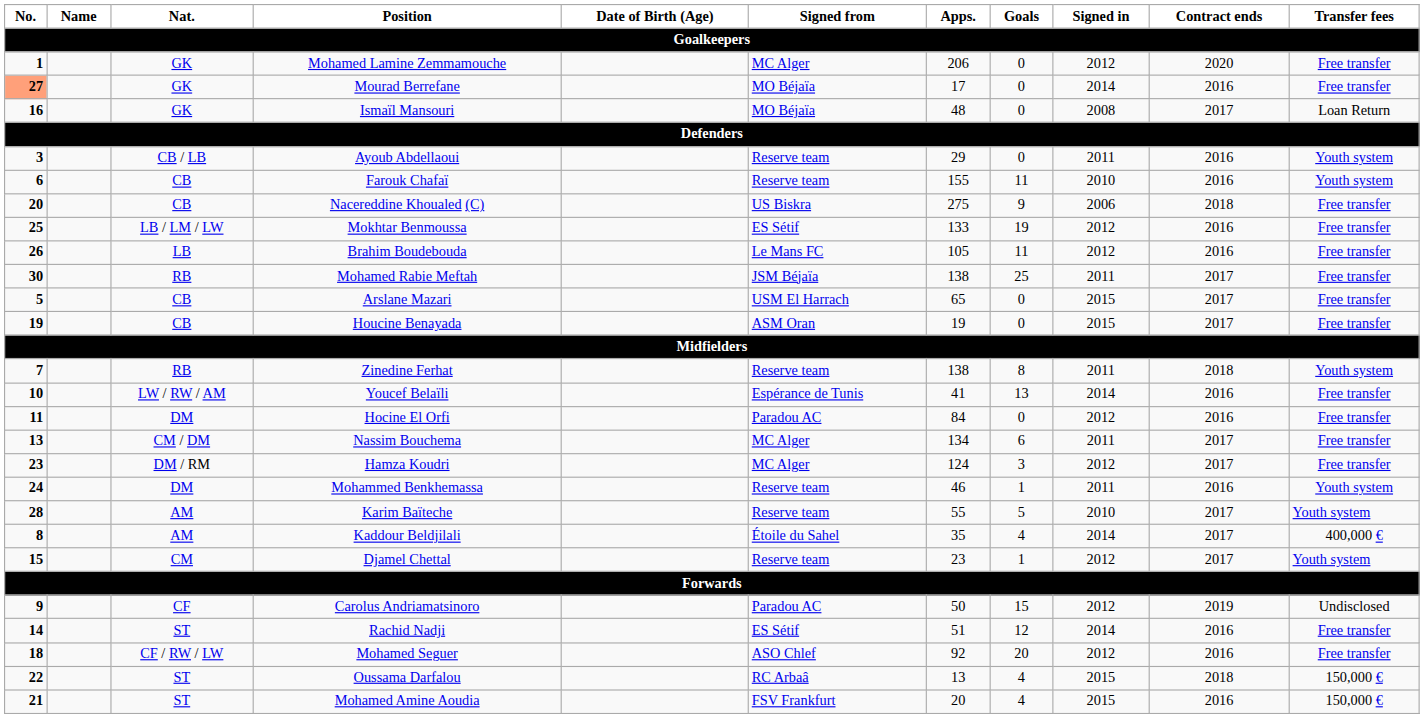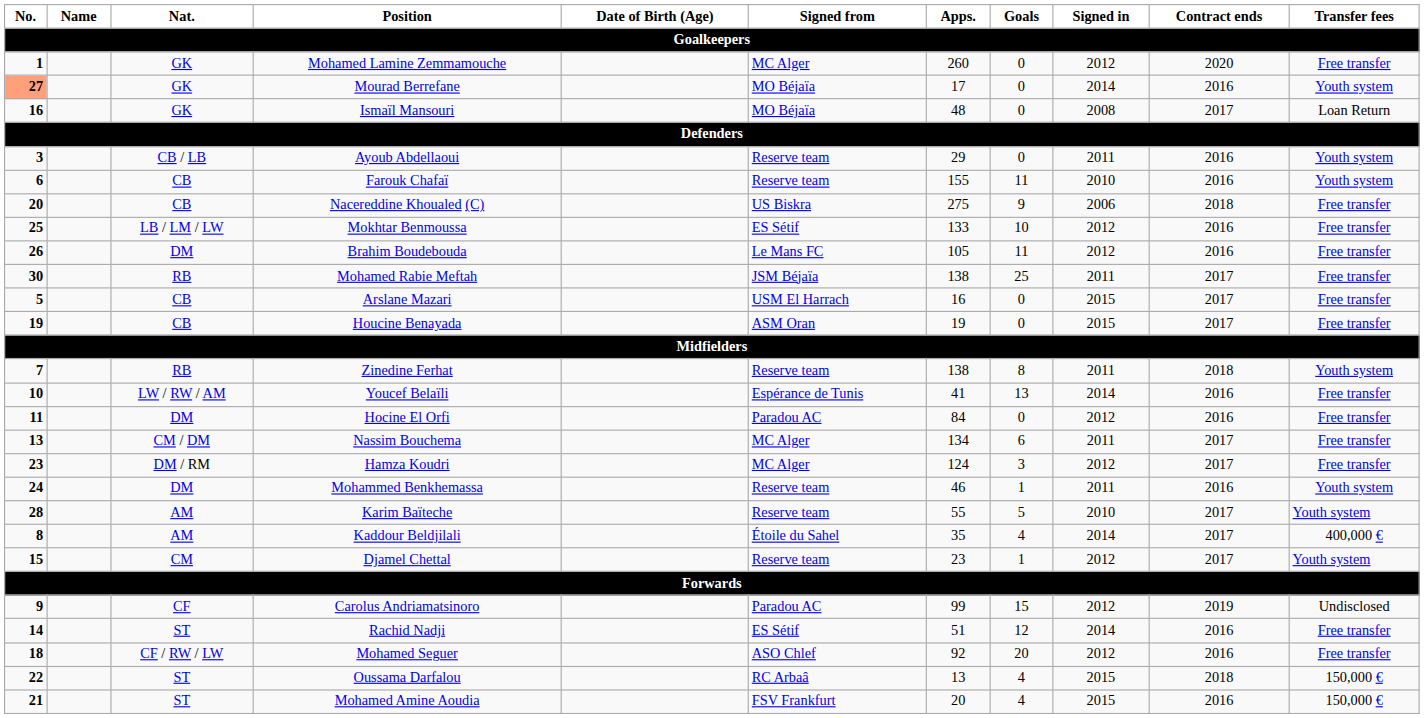 <table class="wikitable" style="text-align:center; font-size:80%; width:100%">
 <tr>
 <th style="background:white; color:black; text-align:center;">No.</th>
 <th style="background:white; color:black; text-align:center;">Name</th>
 <th style="background:white; color:black; text-align:center;">Nat.</th>
 <th style="background:white; color:black; text-align:center;">Position</th>
 <th style="background:white; color:black; text-align:center;">Date of Birth (Age)</th>
 <th style="background:white; color:black; text-align:center;">Signed from</th>
 <th style="background:white; color:black; text-align:center;">Apps.</th>
 <th style="background:white; color:black; text-align:center;">Goals</th>
 <th style="background:white; color:black; text-align:center;">Signed in</th>
 <th style="background:white; color:black; text-align:center;">Contract ends</th>
 <th style="background:white; color:black; text-align:center;">Transfer fees</th>
 </tr>
 <tr>
 <th colspan="12" style="background:#000000; color:white; text-align:center">Goalkeepers</th>
 </tr>
 <tr>
 <td style="text-align:right"><strong>1</strong></td>
 <td></td>
 <td><a href='#'>GK</a></td>
 <td><a href='#'>Mohamed Lamine Zemmamouche</a></td>
 <td></td>
 <td style="text-align:left"> <a href='#'>MC Alger</a></td>
-<td>206</td>
+<td>260</td>
 <td>0</td>
 <td>2012</td>
 <td>2020</td>
 <td><a href='#'>Free transfer</a></td>
 </tr>
 <tr>
 <td style="background: lightsalmon; text-align:right"><strong>27</strong></td>
 <td></td>
 <td><a href='#'>GK</a></td>
 <td><a href='#'>Mourad Berrefane</a></td>
 <td></td>
 <td style="text-align:left"> <a href='#'>MO Béjaïa</a></td>
 <td>17</td>
 <td>0</td>
 <td>2014</td>
 <td>2016</td>
-<td><a href='#'>Free transfer</a></td>
+<td><a href='#'>Youth system</a></td>
 </tr>
 <tr>
 <td style="text-align:right"><strong>16</strong></td>
 <td></td>
 <td><a href='#'>GK</a></td>
 <td><a href='#'>Ismaïl Mansouri</a></td>
 <td></td>
 <td style="text-align:left"> <a href='#'>MO Béjaïa</a></td>
 <td>48</td>
 <td>0</td>
 <td>2008</td>
 <td>2017</td>
 <td>Loan Return</td>
 </tr>
 <tr>
 <th colspan="12" style="background:#000000; color:white; text-align:center">Defenders</th>
 </tr>
 <tr>
 <td style="text-align:right"><strong>3</strong></td>
 <td></td>
 <td><a href='#'>CB</a> / <a href='#'>LB</a></td>
 <td><a href='#'>Ayoub Abdellaoui</a></td>
 <td></td>
 <td style="text-align:left"> <a href='#'>Reserve team</a></td>
 <td>29</td>
 <td>0</td>
 <td>2011</td>
 <td>2016</td>
 <td><a href='#'>Youth system</a></td>
 </tr>
 <tr>
 <td style="text-align:right"><strong>6</strong></td>
 <td></td>
 <td><a href='#'>CB</a></td>
 <td><a href='#'>Farouk Chafaï</a></td>
 <td></td>
 <td style="text-align:left"> <a href='#'>Reserve team</a></td>
 <td>155</td>
 <td>11</td>
 <td>2010</td>
 <td>2016</td>
 <td><a href='#'>Youth system</a></td>
 </tr>
 <tr>
 <td style="text-align:right"><strong>20</strong></td>
 <td></td>
 <td><a href='#'>CB</a></td>
 <td><a href='#'>Nacereddine Khoualed</a> <a href='#'>(C)</a></td>
 <td></td>
 <td style="text-align:left"> <a href='#'>US Biskra</a></td>
 <td>275</td>
 <td>9</td>
 <td>2006</td>
 <td>2018</td>
 <td><a href='#'>Free transfer</a></td>
 </tr>
 <tr>
 <td style="text-align:right"><strong>25</strong></td>
 <td></td>
 <td><a href='#'>LB</a> / <a href='#'>LM</a> / <a href='#'>LW</a></td>
 <td><a href='#'>Mokhtar Benmoussa</a></td>
 <td></td>
 <td style="text-align:left"> <a href='#'>ES Sétif</a></td>
 <td>133</td>
-<td>19</td>
+<td>10</td>
 <td>2012</td>
 <td>2016</td>
 <td><a href='#'>Free transfer</a></td>
 </tr>
 <tr>
 <td style="text-align:right"><strong>26</strong></td>
 <td></td>
-<td><a href='#'>LB</a></td>
+<td><a href='#'>DM</a></td>
 <td><a href='#'>Brahim Boudebouda</a></td>
 <td></td>
 <td style="text-align:left"> <a href='#'>Le Mans FC</a></td>
 <td>105</td>
 <td>11</td>
 <td>2012</td>
 <td>2016</td>
 <td><a href='#'>Free transfer</a></td>
 </tr>
 <tr>
 <td style="text-align:right"><strong>30</strong></td>
 <td></td>
 <td><a href='#'>RB</a></td>
 <td><a href='#'>Mohamed Rabie Meftah</a></td>
 <td></td>
 <td style="text-align:left"> <a href='#'>JSM Béjaïa</a></td>
 <td>138</td>
 <td>25</td>
 <td>2011</td>
 <td>2017</td>
 <td><a href='#'>Free transfer</a></td>
 </tr>
 <tr>
 <td style="text-align:right"><strong>5</strong></td>
 <td></td>
 <td><a href='#'>CB</a></td>
 <td><a href='#'>Arslane Mazari</a></td>
 <td></td>
 <td style="text-align:left"> <a href='#'>USM El Harrach</a></td>
-<td>65</td>
+<td>16</td>
 <td>0</td>
 <td>2015</td>
 <td>2017</td>
 <td><a href='#'>Free transfer</a></td>
 </tr>
 <tr>
 <td style="text-align:right"><strong>19</strong></td>
 <td></td>
 <td><a href='#'>CB</a></td>
 <td><a href='#'>Houcine Benayada</a></td>
 <td></td>
 <td style="text-align:left"> <a href='#'>ASM Oran</a></td>
 <td>19</td>
 <td>0</td>
 <td>2015</td>
 <td>2017</td>
 <td><a href='#'>Free transfer</a></td>
 </tr>
 <tr>
 <th colspan="12" style="background:#000000; color:white; text-align:center">Midfielders</th>
 </tr>
 <tr>
 <td style="text-align:right"><strong>7</strong></td>
 <td></td>
 <td><a href='#'>RB</a></td>
 <td><a href='#'>Zinedine Ferhat</a></td>
 <td></td>
 <td style="text-align:left"> <a href='#'>Reserve team</a></td>
 <td>138</td>
 <td>8</td>
 <td>2011</td>
 <td>2018</td>
 <td><a href='#'>Youth system</a></td>
 </tr>
 <tr>
 <td style="text-align:right"><strong>10</strong></td>
 <td></td>
 <td><a href='#'>LW</a> / <a href='#'>RW</a> / <a href='#'>AM</a></td>
 <td><a href='#'>Youcef Belaïli</a></td>
 <td></td>
 <td style="text-align:left"> <a href='#'>Espérance de Tunis</a></td>
 <td>41</td>
 <td>13</td>
 <td>2014</td>
 <td>2016</td>
 <td><a href='#'>Free transfer</a></td>
 </tr>
 <tr>
 <td style="text-align:right"><strong>11</strong></td>
 <td></td>
 <td><a href='#'>DM</a></td>
 <td><a href='#'>Hocine El Orfi</a></td>
 <td></td>
 <td style="text-align:left"> <a href='#'>Paradou AC</a></td>
 <td>84</td>
 <td>0</td>
 <td>2012</td>
 <td>2016</td>
 <td><a href='#'>Free transfer</a></td>
 </tr>
 <tr>
 <td style="text-align:right"><strong>13</strong></td>
 <td></td>
 <td><a href='#'>CM</a> / <a href='#'>DM</a></td>
 <td><a href='#'>Nassim Bouchema</a></td>
 <td></td>
 <td style="text-align:left"> <a href='#'>MC Alger</a></td>
 <td>134</td>
 <td>6</td>
 <td>2011</td>
 <td>2017</td>
 <td><a href='#'>Free transfer</a></td>
 </tr>
 <tr>
 <td style="text-align:right"><strong>23</strong></td>
 <td></td>
 <td><a href='#'>DM</a> / RM</td>
 <td><a href='#'>Hamza Koudri</a></td>
 <td></td>
 <td style="text-align:left"> <a href='#'>MC Alger</a></td>
 <td>124</td>
 <td>3</td>
 <td>2012</td>
 <td>2017</td>
 <td><a href='#'>Free transfer</a></td>
 </tr>
 <tr>
 <td style="text-align:right"><strong>24</strong></td>
 <td></td>
 <td><a href='#'>DM</a></td>
 <td><a href='#'>Mohammed Benkhemassa</a></td>
 <td></td>
 <td style="text-align:left"> <a href='#'>Reserve team</a></td>
 <td>46</td>
 <td>1</td>
 <td>2011</td>
 <td>2016</td>
 <td><a href='#'>Youth system</a></td>
 </tr>
 <tr>
 <td style="text-align:right"><strong>28</strong></td>
 <td></td>
 <td><a href='#'>AM</a></td>
 <td><a href='#'>Karim Baïteche</a></td>
 <td></td>
 <td style="text-align:left"> <a href='#'>Reserve team</a></td>
 <td>55</td>
 <td>5</td>
 <td>2010</td>
 <td>2017</td>
 <td style="text-align:left"><a href='#'>Youth system</a></td>
 </tr>
 <tr>
 <td style="text-align:right"><strong>8</strong></td>
 <td></td>
 <td><a href='#'>AM</a></td>
 <td><a href='#'>Kaddour Beldjilali</a></td>
 <td></td>
 <td style="text-align:left"> <a href='#'>Étoile du Sahel</a></td>
 <td>35</td>
 <td>4</td>
 <td>2014</td>
 <td>2017</td>
 <td>400,000 <a href='#'>€</a></td>
 </tr>
 <tr>
 <td style="text-align:right"><strong>15</strong></td>
 <td></td>
 <td><a href='#'>CM</a></td>
 <td><a href='#'>Djamel Chettal</a></td>
 <td></td>
 <td style="text-align:left"> <a href='#'>Reserve team</a></td>
 <td>23</td>
 <td>1</td>
 <td>2012</td>
 <td>2017</td>
 <td style="text-align:left"><a href='#'>Youth system</a></td>
 </tr>
 <tr>
 <th colspan="12" style="background:#000000; color:white; text-align:center">Forwards</th>
 </tr>
 <tr>
 <td style="text-align:right"><strong>9</strong></td>
 <td></td>
 <td><a href='#'>CF</a></td>
 <td><a href='#'>Carolus Andriamatsinoro</a></td>
 <td></td>
 <td style="text-align:left"> <a href='#'>Paradou AC</a></td>
-<td>50</td>
+<td>99</td>
 <td>15</td>
 <td>2012</td>
 <td>2019</td>
 <td>Undisclosed</td>
 </tr>
 <tr>
 <td style="text-align:right"><strong>14</strong></td>
 <td></td>
 <td><a href='#'>ST</a></td>
 <td><a href='#'>Rachid Nadji</a></td>
 <td></td>
 <td style="text-align:left"> <a href='#'>ES Sétif</a></td>
 <td>51</td>
 <td>12</td>
 <td>2014</td>
 <td>2016</td>
 <td><a href='#'>Free transfer</a></td>
 </tr>
 <tr>
 <td style="text-align:right"><strong>18</strong></td>
 <td></td>
 <td><a href='#'>CF</a> / <a href='#'>RW</a> / <a href='#'>LW</a></td>
 <td><a href='#'>Mohamed Seguer</a></td>
 <td></td>
 <td style="text-align:left"> <a href='#'>ASO Chlef</a></td>
 <td>92</td>
 <td>20</td>
 <td>2012</td>
 <td>2016</td>
 <td><a href='#'>Free transfer</a></td>
 </tr>
 <tr>
 <td style="text-align:right"><strong>22</strong></td>
 <td></td>
 <td><a href='#'>ST</a></td>
 <td><a href='#'>Oussama Darfalou</a></td>
 <td></td>
 <td style="text-align:left"> <a href='#'>RC Arbaâ</a></td>
 <td>13</td>
 <td>4</td>
 <td>2015</td>
 <td>2018</td>
 <td>150,000 <a href='#'>€</a></td>
 </tr>
 <tr>
 <td style="text-align:right"><strong>21</strong></td>
 <td></td>
 <td><a href='#'>ST</a></td>
 <td><a href='#'>Mohamed Amine Aoudia</a></td>
 <td></td>
 <td style="text-align:left"> <a href='#'>FSV Frankfurt</a></td>
 <td>20</td>
 <td>4</td>
 <td>2015</td>
 <td>2016</td>
 <td>150,000 <a href='#'>€</a></td>
 </tr>
 <tr>
 </tr>
 </table>
